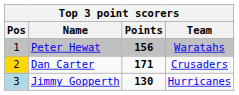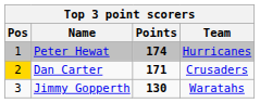 <table class="wikitable" style="text-align:center">
 <tr>
 <th colspan="9">Top 3 point scorers</th>
 </tr>
 <tr>
 <th>Pos</th>
 <th>Name</th>
 <th>Points</th>
 <th>Team</th>
 </tr>
 <tr style="background:silver">
 <td>1</td>
 <td style="text-align:left"><a href='#'>Peter Hewat</a></td>
-<td><strong>156</strong></td>
-<td><a href='#'>Waratahs</a></td>
+<td><strong>174</strong></td>
+<td><a href='#'>Hurricanes</a></td>
 </tr>
 <tr>
 <td style="background: gold;">2</td>
 <td style="text-align:left"><a href='#'>Dan Carter</a></td>
 <td><strong>171</strong></td>
 <td><a href='#'>Crusaders</a></td>
 </tr>
 <tr>
-<td style="background: lightblue;">3</td>
+<td>3</td>
 <td style="text-align:left"><a href='#'>Jimmy Gopperth</a></td>
 <td><strong>130</strong></td>
-<td><a href='#'>Hurricanes</a></td>
+<td><a href='#'>Waratahs</a></td>
 </tr>
 </table>
